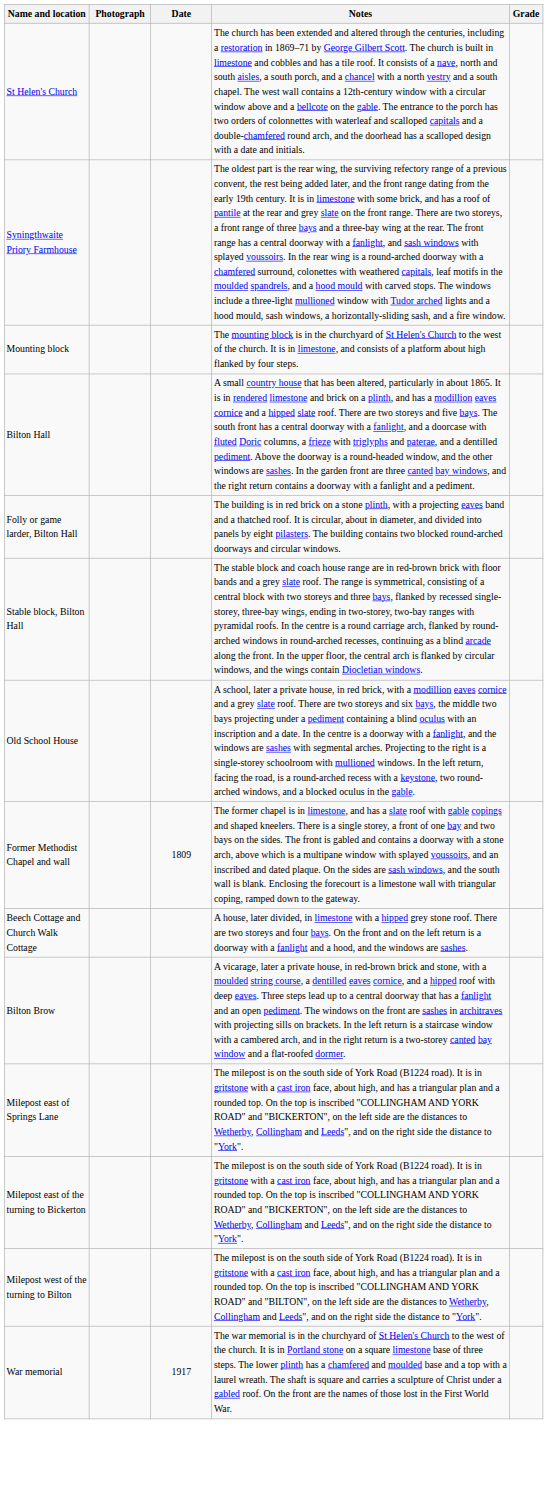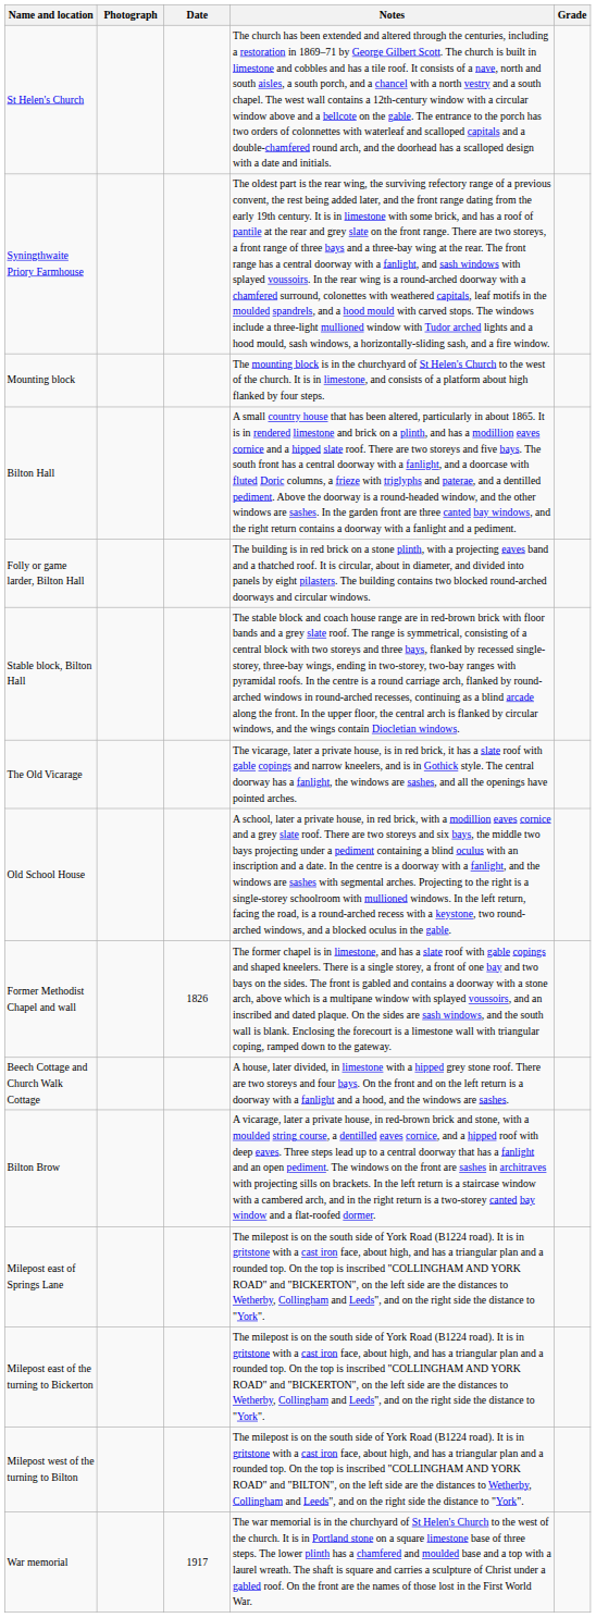 <table class="wikitable sortable plainrowheaders" style="width:100%; border:0px; text-align:left; line-height:150%">
 <tr>
 <th scope="col"  style="width:150px">Name and location</th>
 <th scope="col"  style="width:100px" class="unsortable">Photograph</th>
 <th scope="col"  style="width:120px">Date</th>
 <th scope="col"  style="width:650px" class="unsortable">Notes</th>
 <th scope="col"  style="width:50px">Grade</th>
 </tr>
 <tr>
 <td><a href='#'>St Helen's Church</a><br><small></small></td>
 <td></td>
 <td align="center"></td>
 <td>The church has been extended and altered through the centuries, including a <a href='#'>restoration</a> in 1869–71 by <a href='#'>George Gilbert Scott</a>.  The church is built in <a href='#'>limestone</a> and cobbles and has a tile roof.  It consists of a <a href='#'>nave</a>, north and south <a href='#'>aisles</a>, a south porch, and a <a href='#'>chancel</a> with a north <a href='#'>vestry</a> and a south chapel.  The west wall contains a 12th-century window with a circular window above and a <a href='#'>bellcote</a> on the <a href='#'>gable</a>.  The entrance to the porch has two orders of colonnettes with waterleaf and scalloped <a href='#'>capitals</a> and a double-<a href='#'>chamfered</a> round arch, and the doorhead has a scalloped design with a date and initials.</td>
 <td align="center" ></td>
 </tr>
 <tr>
 <td><a href='#'>Syningthwaite Priory Farmhouse</a><br><small></small></td>
 <td></td>
 <td align="center"></td>
 <td>The oldest part is the rear wing, the surviving refectory range of a previous convent, the rest being added later, and the front range dating from the early 19th century.  It is in <a href='#'>limestone</a> with some brick, and has a roof of <a href='#'>pantile</a> at the rear and grey <a href='#'>slate</a> on the front range.  There are two storeys, a front range of three <a href='#'>bays</a> and a three-bay wing at the rear.  The front range has a central doorway with a <a href='#'>fanlight</a>, and <a href='#'>sash windows</a> with splayed <a href='#'>voussoirs</a>.  In the rear wing is a round-arched doorway with a <a href='#'>chamfered</a> surround, colonettes with weathered <a href='#'>capitals</a>, leaf motifs in the <a href='#'>moulded</a> <a href='#'>spandrels</a>, and a <a href='#'>hood mould</a> with carved stops.  The  windows include a three-light <a href='#'>mullioned</a> window with <a href='#'>Tudor arched</a> lights and a hood mould, sash windows, a horizontally-sliding sash, and a fire window.</td>
 <td align="center" ></td>
 </tr>
 <tr>
 <td>Mounting block<br><small></small></td>
 <td></td>
 <td align="center"></td>
 <td>The <a href='#'>mounting block</a> is in the churchyard of <a href='#'>St Helen's Church</a> to the west of the church.  It is in <a href='#'>limestone</a>, and consists of a platform about  high flanked by four steps.</td>
 <td align="center" ></td>
 </tr>
 <tr>
 <td>Bilton Hall<br><small></small></td>
 <td></td>
 <td align="center"></td>
 <td>A small <a href='#'>country house</a> that has been altered, particularly in about 1865.  It is in <a href='#'>rendered</a> <a href='#'>limestone</a> and brick on a <a href='#'>plinth</a>, and has a <a href='#'>modillion</a> <a href='#'>eaves</a> <a href='#'>cornice</a> and a <a href='#'>hipped</a> <a href='#'>slate</a> roof.  There are two storeys and five <a href='#'>bays</a>.  The south front has a central doorway with a <a href='#'>fanlight</a>, and a doorcase with <a href='#'>fluted</a> <a href='#'>Doric</a> columns, a <a href='#'>frieze</a> with <a href='#'>triglyphs</a> and <a href='#'>paterae</a>, and a dentilled <a href='#'>pediment</a>.  Above the doorway is a round-headed window, and the other windows are <a href='#'>sashes</a>.  In the garden front are three <a href='#'>canted</a> <a href='#'>bay windows</a>, and the right return contains a doorway with a fanlight and a pediment.</td>
 <td align="center" ></td>
 </tr>
 <tr>
 <td>Folly or game larder, Bilton Hall<br><small></small></td>
 <td></td>
 <td align="center"></td>
 <td>The building is in red brick on a stone <a href='#'>plinth</a>, with a projecting <a href='#'>eaves</a> band and a thatched roof.  It is circular, about  in diameter, and divided into panels by eight <a href='#'>pilasters</a>.  The building contains two blocked round-arched doorways and circular windows.</td>
 <td align="center" ></td>
 </tr>
 <tr>
 <td>Stable block, Bilton Hall<br><small></small></td>
 <td></td>
 <td align="center"></td>
 <td>The stable block and coach house range are in red-brown brick with floor bands and a grey <a href='#'>slate</a> roof.  The range is symmetrical, consisting of a central block with two storeys and three <a href='#'>bays</a>, flanked by recessed single-storey, three-bay wings, ending in two-storey, two-bay ranges with pyramidal roofs.  In the centre is a round carriage arch, flanked by round-arched windows in round-arched recesses, continuing as a blind  <a href='#'>arcade</a> along the front.  In the upper floor, the central arch is flanked by circular windows, and the wings contain <a href='#'>Diocletian windows</a>.</td>
 <td align="center" ></td>
 </tr>
 <tr>
+<td>The Old Vicarage<br><small></small></td>
+<td></td>
+<td align="center"></td>
+<td>The vicarage, later a private house, is in red brick, it has a <a href='#'>slate</a> roof with <a href='#'>gable</a> <a href='#'>copings</a> and narrow kneelers, and is in <a href='#'>Gothick</a> style.  The central doorway has a <a href='#'>fanlight</a>, the windows are <a href='#'>sashes</a>, and all the openings have pointed arches.</td>
+<td align="center" ></td>
+</tr>
+<tr>
 <td>Old School House<br><small></small></td>
 <td></td>
 <td align="center"></td>
 <td>A school, later a private house, in red brick, with a <a href='#'>modillion</a> <a href='#'>eaves</a> <a href='#'>cornice</a> and a grey <a href='#'>slate</a> roof.  There are two storeys and six <a href='#'>bays</a>, the middle two bays projecting under a <a href='#'>pediment</a> containing a blind <a href='#'>oculus</a> with an inscription and a date.  In the centre is a doorway with a <a href='#'>fanlight</a>, and the windows are <a href='#'>sashes</a> with segmental arches.  Projecting to the right is a single-storey schoolroom with <a href='#'>mullioned</a> windows.  In the left return, facing the road, is a round-arched recess with a <a href='#'>keystone</a>, two round-arched windows, and a blocked oculus in the <a href='#'>gable</a>.</td>
 <td align="center" ></td>
 </tr>
 <tr>
 <td>Former Methodist Chapel and wall<br><small></small></td>
 <td></td>
-<td align="center">1809</td>
+<td align="center">1826</td>
 <td>The former chapel is in <a href='#'>limestone</a>, and has a <a href='#'>slate</a> roof with <a href='#'>gable</a> <a href='#'>copings</a> and shaped kneelers.  There is a single storey, a front of one <a href='#'>bay</a> and two bays on the sides.  The front is gabled and contains a doorway with a stone arch, above which is a multipane window with splayed <a href='#'>voussoirs</a>, and an inscribed and dated plaque.  On the sides are <a href='#'>sash windows</a>, and the south wall is blank.  Enclosing the forecourt is a limestone wall with triangular coping, ramped down to the gateway.</td>
 <td align="center" ></td>
 </tr>
 <tr>
 <td>Beech Cottage and Church Walk Cottage<br><small></small></td>
 <td></td>
 <td align="center"></td>
 <td>A house, later divided, in <a href='#'>limestone</a> with a <a href='#'>hipped</a> grey stone roof.  There are two storeys and four <a href='#'>bays</a>.  On the front and on the left return is a doorway with a <a href='#'>fanlight</a> and a hood, and the windows are <a href='#'>sashes</a>.</td>
 <td align="center" ></td>
 </tr>
 <tr>
 <td>Bilton Brow<br><small></small></td>
 <td></td>
 <td align="center"></td>
 <td>A vicarage, later a private house, in red-brown brick and stone, with a <a href='#'>moulded</a> <a href='#'>string course</a>, a <a href='#'>dentilled</a> <a href='#'>eaves</a> <a href='#'>cornice</a>, and a <a href='#'>hipped</a> roof with deep <a href='#'>eaves</a>.  Three steps lead up to a central doorway that has a <a href='#'>fanlight</a> and an open <a href='#'>pediment</a>.  The windows on the front are <a href='#'>sashes</a> in <a href='#'>architraves</a> with projecting sills on brackets.  In the left return is a staircase window with a cambered arch, and in the right return is a two-storey <a href='#'>canted</a> <a href='#'>bay window</a> and a flat-roofed <a href='#'>dormer</a>.</td>
 <td align="center" ></td>
 </tr>
 <tr>
 <td>Milepost east of Springs Lane<br><small></small></td>
 <td></td>
 <td align="center"></td>
 <td>The milepost is on the south side of York Road (B1224 road).  It is in <a href='#'>gritstone</a> with a <a href='#'>cast iron</a> face, about  high, and has a triangular plan and a rounded top.  On the top is inscribed "COLLINGHAM AND YORK ROAD" and "BICKERTON", on the left side are the distances to <a href='#'>Wetherby</a>, <a href='#'>Collingham</a> and <a href='#'>Leeds</a>", and on the right side the distance to "<a href='#'>York</a>".</td>
 <td align="center" ></td>
 </tr>
 <tr>
 <td>Milepost east of the turning to Bickerton<br><small></small></td>
 <td></td>
 <td align="center"></td>
 <td>The milepost is on the south side of York Road (B1224 road).  It is in <a href='#'>gritstone</a> with a <a href='#'>cast iron</a> face, about  high, and has a triangular plan and a rounded top.  On the top is inscribed "COLLINGHAM AND YORK ROAD" and "BICKERTON", on the left side are the distances to <a href='#'>Wetherby</a>, <a href='#'>Collingham</a> and <a href='#'>Leeds</a>", and on the right side the distance to "<a href='#'>York</a>".</td>
 <td align="center" ></td>
 </tr>
 <tr>
 <td>Milepost west of the turning to Bilton<br><small></small></td>
 <td></td>
 <td align="center"></td>
 <td>The milepost is on the south side of York Road (B1224 road).  It is in <a href='#'>gritstone</a> with a <a href='#'>cast iron</a> face, about  high, and has a triangular plan and a rounded top.  On the top is inscribed "COLLINGHAM AND YORK ROAD" and "BILTON", on the left side are the distances to <a href='#'>Wetherby</a>, <a href='#'>Collingham</a> and <a href='#'>Leeds</a>", and on the right side the distance to "<a href='#'>York</a>".</td>
 <td align="center" ></td>
 </tr>
 <tr>
 <td>War memorial<br><small></small></td>
 <td></td>
 <td align="center">1917</td>
 <td>The war memorial is in the churchyard of <a href='#'>St Helen's Church</a> to the west of the church.  It is in <a href='#'>Portland stone</a> on a square <a href='#'>limestone</a> base of three steps. The lower <a href='#'>plinth</a> has a <a href='#'>chamfered</a> and <a href='#'>moulded</a> base and a top with a laurel wreath.  The shaft is square and carries a sculpture of Christ under a <a href='#'>gabled</a> roof.  On the front are the names of those lost in the First World War.</td>
 <td align="center" ></td>
 </tr>
 <tr>
 </tr>
 </table>
